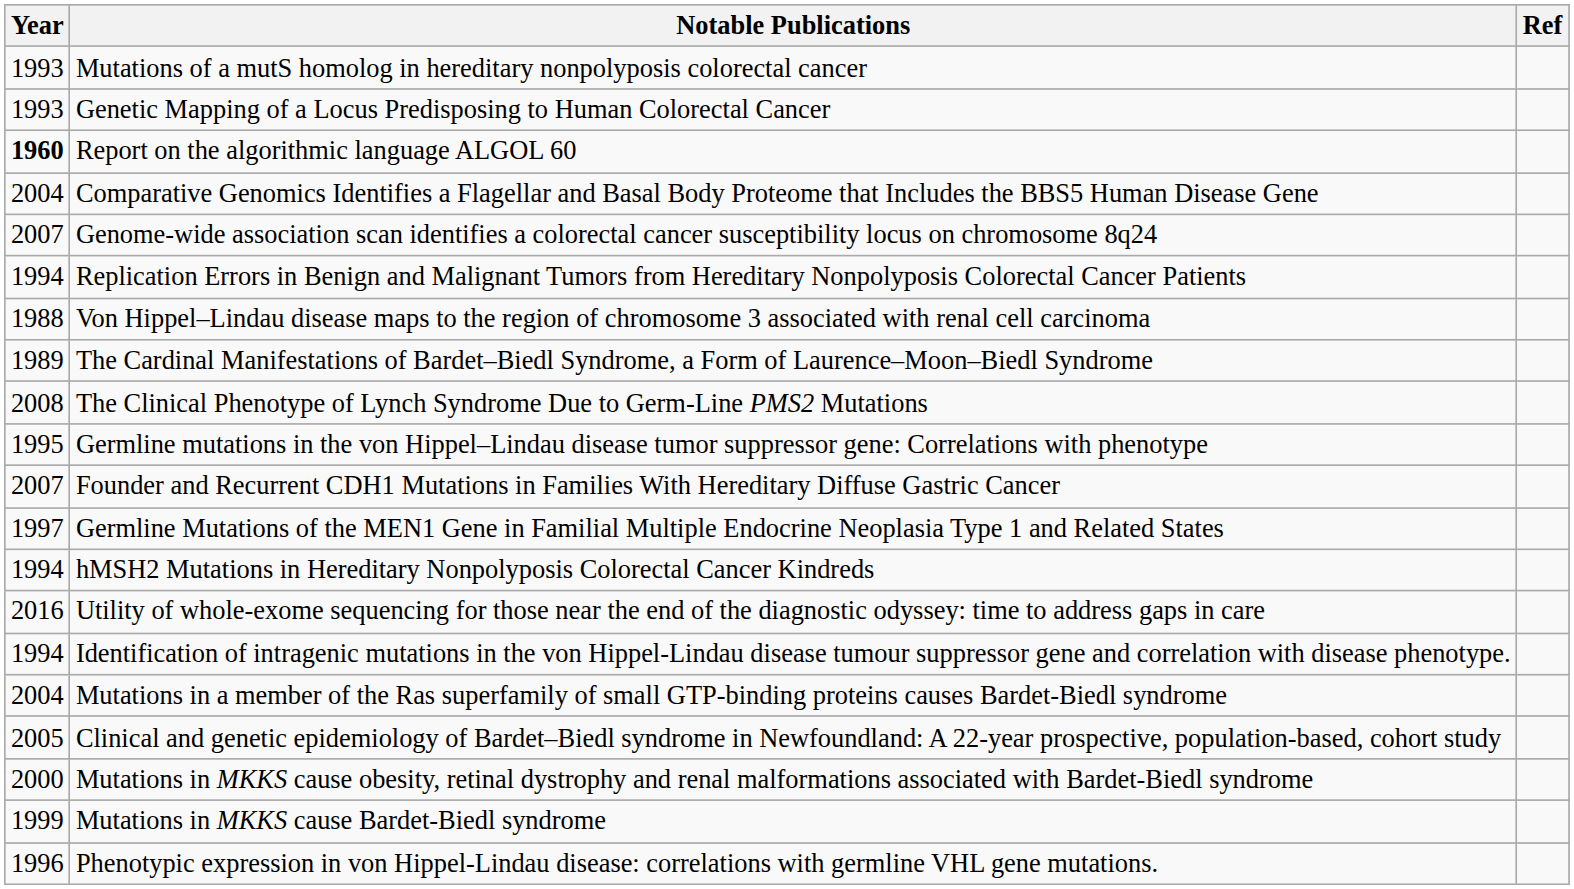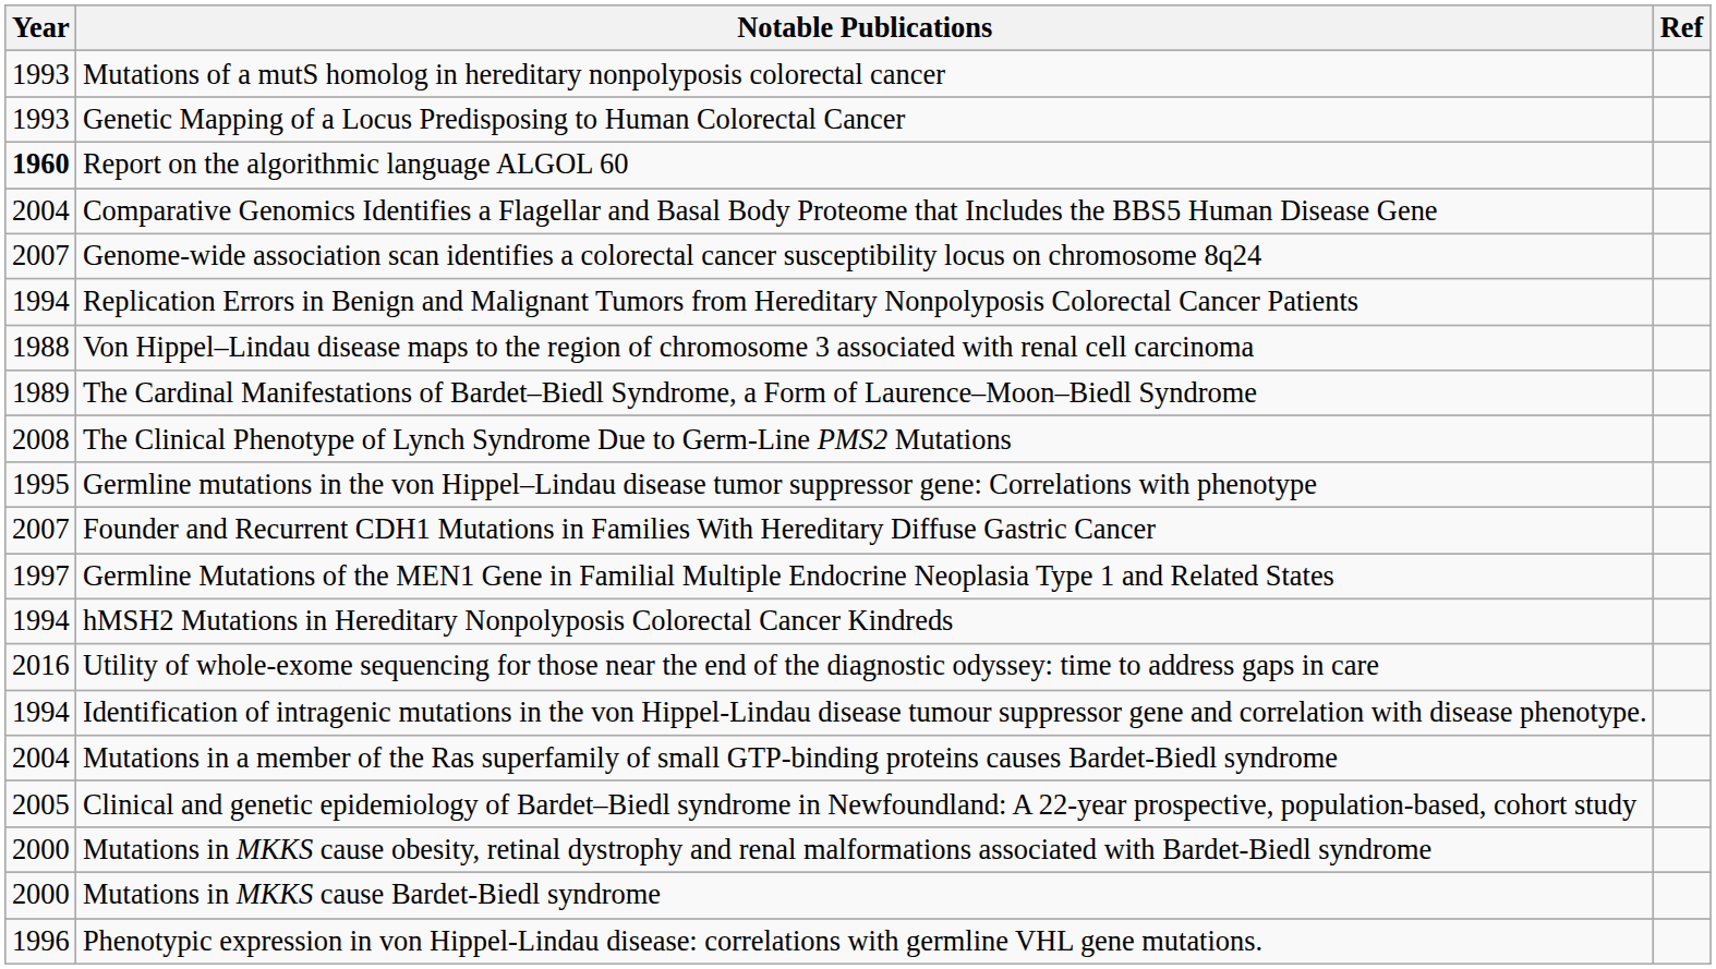 <table class="wikitable">
 <tr>
 <th>Year</th>
 <th>Notable Publications</th>
 <th>Ref</th>
 </tr>
 <tr>
 <td>1993</td>
 <td>Mutations of a mutS homolog in hereditary nonpolyposis colorectal cancer</td>
 <td></td>
 </tr>
 <tr>
 <td>1993</td>
 <td>Genetic Mapping of a Locus Predisposing to Human Colorectal Cancer</td>
 <td></td>
 </tr>
 <tr>
 <td><strong>1960</strong></td>
 <td>Report on the algorithmic language ALGOL 60</td>
 <td></td>
 </tr>
 <tr>
 <td>2004</td>
 <td>Comparative Genomics Identifies a Flagellar and Basal Body Proteome that Includes the BBS5 Human Disease Gene</td>
 <td></td>
 </tr>
 <tr>
 <td>2007</td>
 <td>Genome-wide association scan identifies a colorectal cancer susceptibility locus on chromosome 8q24</td>
 <td></td>
 </tr>
 <tr>
 <td>1994</td>
 <td>Replication Errors in Benign and Malignant Tumors from Hereditary Nonpolyposis Colorectal Cancer Patients</td>
 <td></td>
 </tr>
 <tr>
 <td>1988</td>
 <td>Von Hippel–Lindau disease maps to the region of chromosome 3 associated with renal cell carcinoma</td>
 <td></td>
 </tr>
 <tr>
 <td>1989</td>
 <td>The Cardinal Manifestations of Bardet–Biedl Syndrome, a Form of Laurence–Moon–Biedl Syndrome</td>
 <td></td>
 </tr>
 <tr>
 <td>2008</td>
 <td>The Clinical Phenotype of Lynch Syndrome Due to Germ-Line <em>PMS2</em> Mutations</td>
 <td></td>
 </tr>
 <tr>
 <td>1995</td>
 <td>Germline mutations in the von Hippel–Lindau disease tumor suppressor gene: Correlations with phenotype</td>
 <td></td>
 </tr>
 <tr>
 <td>2007</td>
 <td>Founder and Recurrent CDH1 Mutations in Families With Hereditary Diffuse Gastric Cancer</td>
 <td></td>
 </tr>
 <tr>
 <td>1997</td>
 <td>Germline Mutations of the MEN1 Gene in Familial Multiple Endocrine Neoplasia Type 1 and Related States</td>
 <td></td>
 </tr>
 <tr>
 <td>1994</td>
 <td>hMSH2 Mutations in Hereditary Nonpolyposis Colorectal Cancer Kindreds</td>
 <td></td>
 </tr>
 <tr>
 <td>2016</td>
 <td>Utility of whole-exome sequencing for those near the end of the diagnostic odyssey: time to address gaps in care</td>
 <td></td>
 </tr>
 <tr>
 <td>1994</td>
 <td>Identification of intragenic mutations in the von Hippel-Lindau disease tumour suppressor gene and correlation with disease phenotype.</td>
 <td></td>
 </tr>
 <tr>
 <td>2004</td>
 <td>Mutations in a member of the Ras superfamily of small GTP-binding proteins causes Bardet-Biedl syndrome</td>
 <td></td>
 </tr>
 <tr>
 <td>2005</td>
 <td>Clinical and genetic epidemiology of Bardet–Biedl syndrome in Newfoundland: A 22-year prospective, population-based, cohort study</td>
 <td></td>
 </tr>
 <tr>
 <td>2000</td>
 <td>Mutations in <em>MKKS</em> cause obesity, retinal dystrophy and renal malformations associated with Bardet-Biedl syndrome</td>
 <td></td>
 </tr>
 <tr>
-<td>1999</td>
+<td>2000</td>
 <td>Mutations in <em>MKKS</em> cause Bardet-Biedl syndrome</td>
 <td></td>
 </tr>
 <tr>
 <td>1996</td>
 <td>Phenotypic expression in von Hippel-Lindau disease: correlations with germline VHL gene mutations.</td>
 <td></td>
 </tr>
 </table>
